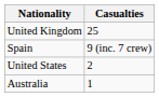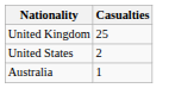 <table class="wikitable">
 <tr>
 <th>Nationality</th>
 <th>Casualties</th>
 </tr>
 <tr>
 <td>United Kingdom</td>
 <td>25</td>
 </tr>
 <tr>
-<td>Spain</td>
-<td>9 (inc. 7 crew)</td>
-</tr>
-<tr>
 <td>United States</td>
 <td>2</td>
 </tr>
 <tr>
 <td>Australia</td>
 <td>1</td>
 </tr>
 </table>
